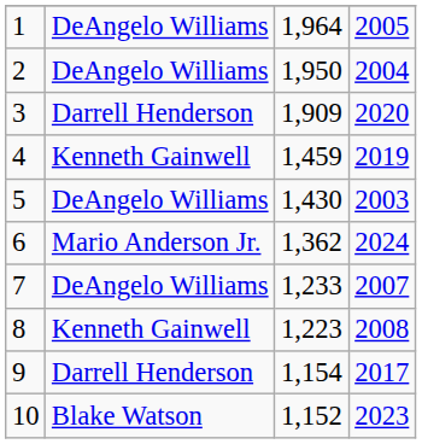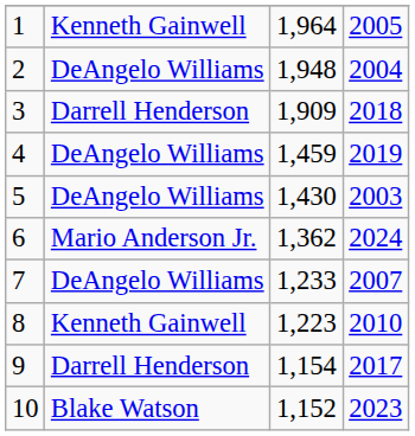 <table class="wikitable">
 <tr>
 </tr>
 <tr>
 <td>1</td>
-<td><a href='#'>DeAngelo Williams</a></td>
+<td><a href='#'>Kenneth Gainwell</a></td>
 <td>1,964</td>
 <td><a href='#'>2005</a></td>
 </tr>
 <tr>
 <td>2</td>
 <td><a href='#'>DeAngelo Williams</a></td>
-<td>1,950</td>
+<td>1,948</td>
 <td><a href='#'>2004</a></td>
 </tr>
 <tr>
 <td>3</td>
 <td><a href='#'>Darrell Henderson</a></td>
 <td>1,909</td>
-<td><a href='#'>2020</a></td>
+<td><a href='#'>2018</a></td>
 </tr>
 <tr>
 <td>4</td>
-<td><a href='#'>Kenneth Gainwell</a></td>
+<td><a href='#'>DeAngelo Williams</a></td>
 <td>1,459</td>
 <td><a href='#'>2019</a></td>
 </tr>
 <tr>
 <td>5</td>
 <td><a href='#'>DeAngelo Williams</a></td>
 <td>1,430</td>
 <td><a href='#'>2003</a></td>
 </tr>
 <tr>
 <td>6</td>
 <td><a href='#'>Mario Anderson Jr.</a></td>
 <td>1,362</td>
 <td><a href='#'>2024</a></td>
 </tr>
 <tr>
 <td>7</td>
 <td><a href='#'>DeAngelo Williams</a></td>
 <td>1,233</td>
 <td><a href='#'>2007</a></td>
 </tr>
 <tr>
 <td>8</td>
 <td><a href='#'>Kenneth Gainwell</a></td>
 <td>1,223</td>
-<td><a href='#'>2008</a></td>
+<td><a href='#'>2010</a></td>
 </tr>
 <tr>
 <td>9</td>
 <td><a href='#'>Darrell Henderson</a></td>
 <td>1,154</td>
 <td><a href='#'>2017</a></td>
 </tr>
 <tr>
 <td>10</td>
 <td><a href='#'>Blake Watson</a></td>
 <td>1,152</td>
 <td><a href='#'>2023</a></td>
 </tr>
 </table>
